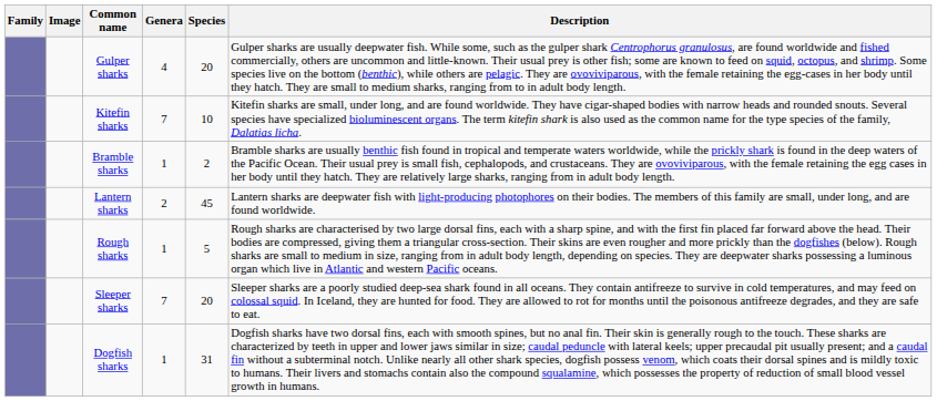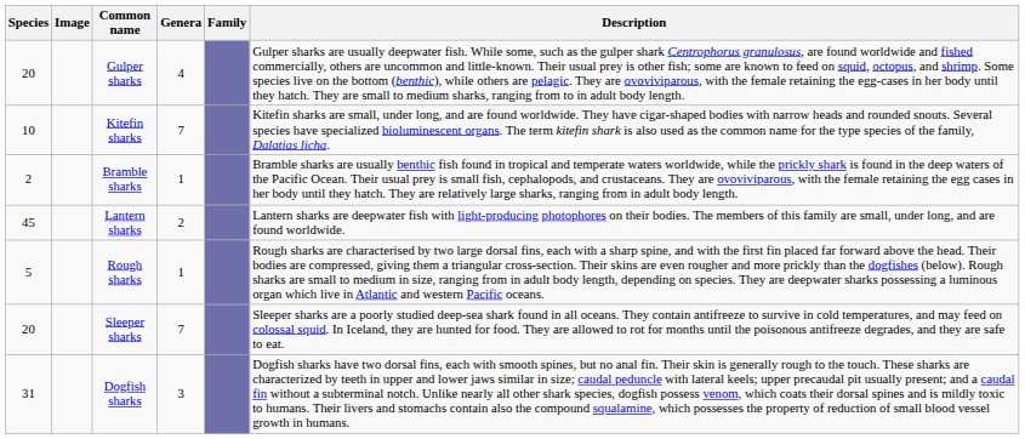 <table class="wikitable">
 <tr>
-<th>Family</th>
+<th>Species</th>
 <th>Image</th>
 <th>Common name</th>
 <th>Genera</th>
-<th>Species</th>
+<th>Family</th>
 <th>Description</th>
 </tr>
 <tr>
-<th style="background:#6E6EAA;"><a href='#'></a></th>
+<td align=center>20</td>
 <td></td>
 <td align=center><a href='#'>Gulper sharks</a></td>
 <td align=center>4</td>
-<td align=center>20</td>
+<th style="background:#6E6EAA;"><a href='#'></a></th>
 <td valign=top>Gulper sharks are usually deepwater fish.  While some, such as the gulper shark <em><a href='#'>Centrophorus granulosus</a></em>, are found worldwide and <a href='#'>fished</a> commercially, others are uncommon and little-known.  Their usual prey is other fish; some are known to feed on <a href='#'>squid</a>, <a href='#'>octopus</a>, and <a href='#'>shrimp</a>.  Some species live on the bottom (<em><a href='#'>benthic</a></em>), while others are <a href='#'>pelagic</a>. They are <a href='#'>ovoviviparous</a>, with the female retaining the egg-cases in her body until they hatch. They are small to medium sharks, ranging from  to  in adult body length.</td>
 </tr>
 <tr>
-<th style="background:#6E6EAA;"><a href='#'></a></th>
+<td align=center>10</td>
 <td></td>
 <td align=center><a href='#'>Kitefin sharks</a></td>
 <td align=center>7</td>
-<td align=center>10</td>
+<th style="background:#6E6EAA;"><a href='#'></a></th>
 <td valign=top>Kitefin sharks are small, under  long, and are found worldwide. They have cigar-shaped bodies with narrow heads and rounded snouts. Several species have specialized <a href='#'>bioluminescent organs</a>. The term <em>kitefin shark</em> is also used as the common name for the type species of the family, <em><a href='#'>Dalatias licha</a></em>.</td>
 </tr>
 <tr>
-<th style="background:#6E6EAA;"><a href='#'></a></th>
+<td align=center>2</td>
 <td></td>
 <td align=center><a href='#'>Bramble sharks</a></td>
 <td align=center>1</td>
-<td align=center>2</td>
+<th style="background:#6E6EAA;"><a href='#'></a></th>
 <td valign=top>Bramble sharks are usually <a href='#'>benthic</a> fish found in tropical and temperate waters worldwide, while the <a href='#'>prickly shark</a> is found in the deep waters of the Pacific Ocean. Their usual prey is small fish, cephalopods, and crustaceans. They are <a href='#'>ovoviviparous</a>, with the female retaining the egg cases in her body until they hatch. They are relatively large sharks, ranging from  in adult body length.</td>
 </tr>
 <tr>
-<th style="background:#6E6EAA;"><a href='#'></a></th>
+<td align=center>45</td>
 <td></td>
 <td align=center><a href='#'>Lantern sharks</a></td>
 <td align=center>2</td>
-<td align=center>45</td>
+<th style="background:#6E6EAA;"><a href='#'></a></th>
 <td valign=top>Lantern sharks are deepwater fish with <a href='#'>light-producing</a> <a href='#'>photophores</a> on their bodies. The members of this family are small, under  long, and are found worldwide.</td>
 </tr>
 <tr>
-<th style="background:#6E6EAA;"><a href='#'></a></th>
+<td align=center>5</td>
 <td></td>
 <td align=center><a href='#'>Rough sharks</a></td>
 <td align=center>1</td>
-<td align=center>5</td>
+<th style="background:#6E6EAA;"><a href='#'></a></th>
 <td valign=top>Rough sharks are characterised by two large dorsal fins, each with a sharp spine, and with the first fin placed far forward above the head. Their bodies are compressed, giving them a triangular cross-section.  Their skins are even rougher  and more prickly than the <a href='#'>dogfishes</a> (below). Rough sharks are small to medium in size, ranging from  in adult body length, depending on species. They are deepwater sharks possessing a luminous organ which live in <a href='#'>Atlantic</a> and western <a href='#'>Pacific</a> oceans.</td>
 </tr>
 <tr>
-<th style="background:#6E6EAA;"><a href='#'></a></th>
+<td align=center>20</td>
 <td></td>
 <td align=center><a href='#'>Sleeper sharks</a></td>
 <td align=center>7</td>
-<td align=center>20</td>
+<th style="background:#6E6EAA;"><a href='#'></a></th>
 <td valign=top>Sleeper sharks are a poorly studied deep-sea shark found in all oceans.  They contain antifreeze to survive in cold temperatures, and may feed on <a href='#'>colossal squid</a>. In Iceland, they are hunted for food. They are allowed to rot for months until the poisonous antifreeze degrades, and they are safe to eat.</td>
 </tr>
 <tr>
-<th style="background:#6E6EAA;"><a href='#'></a></th>
+<td align=center>31</td>
 <td></td>
 <td align=center><a href='#'>Dogfish sharks</a></td>
-<td align=center>1</td>
-<td align=center>31</td>
+<td align=center>3</td>
+<th style="background:#6E6EAA;"><a href='#'></a></th>
 <td valign=top>Dogfish sharks have two dorsal fins, each with smooth spines, but no anal fin. Their skin is generally rough to the touch. These sharks are characterized by teeth in upper and lower jaws similar in size; <a href='#'>caudal peduncle</a> with lateral keels; upper precaudal pit usually present; and a <a href='#'>caudal fin</a> without a subterminal notch. Unlike nearly all other shark species, dogfish possess <a href='#'>venom</a>, which coats their dorsal spines and is mildly toxic to humans. Their livers and stomachs contain also the compound <a href='#'>squalamine</a>, which possesses the property of reduction of small blood vessel growth in humans.</td>
 </tr>
 </table>
